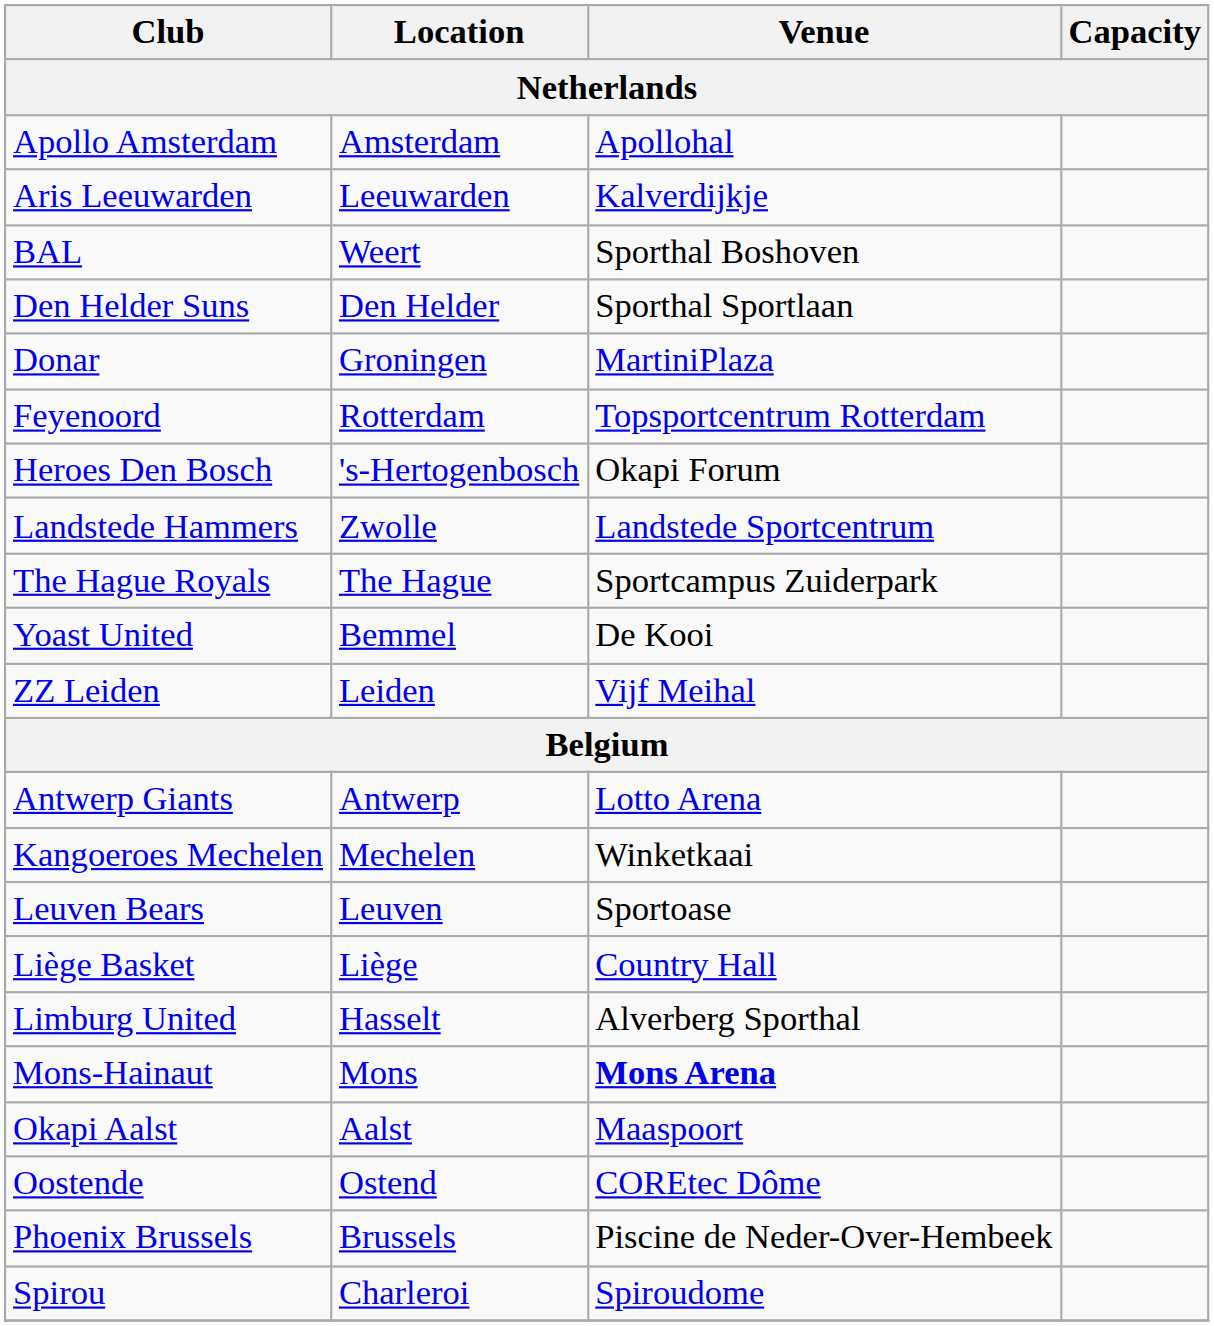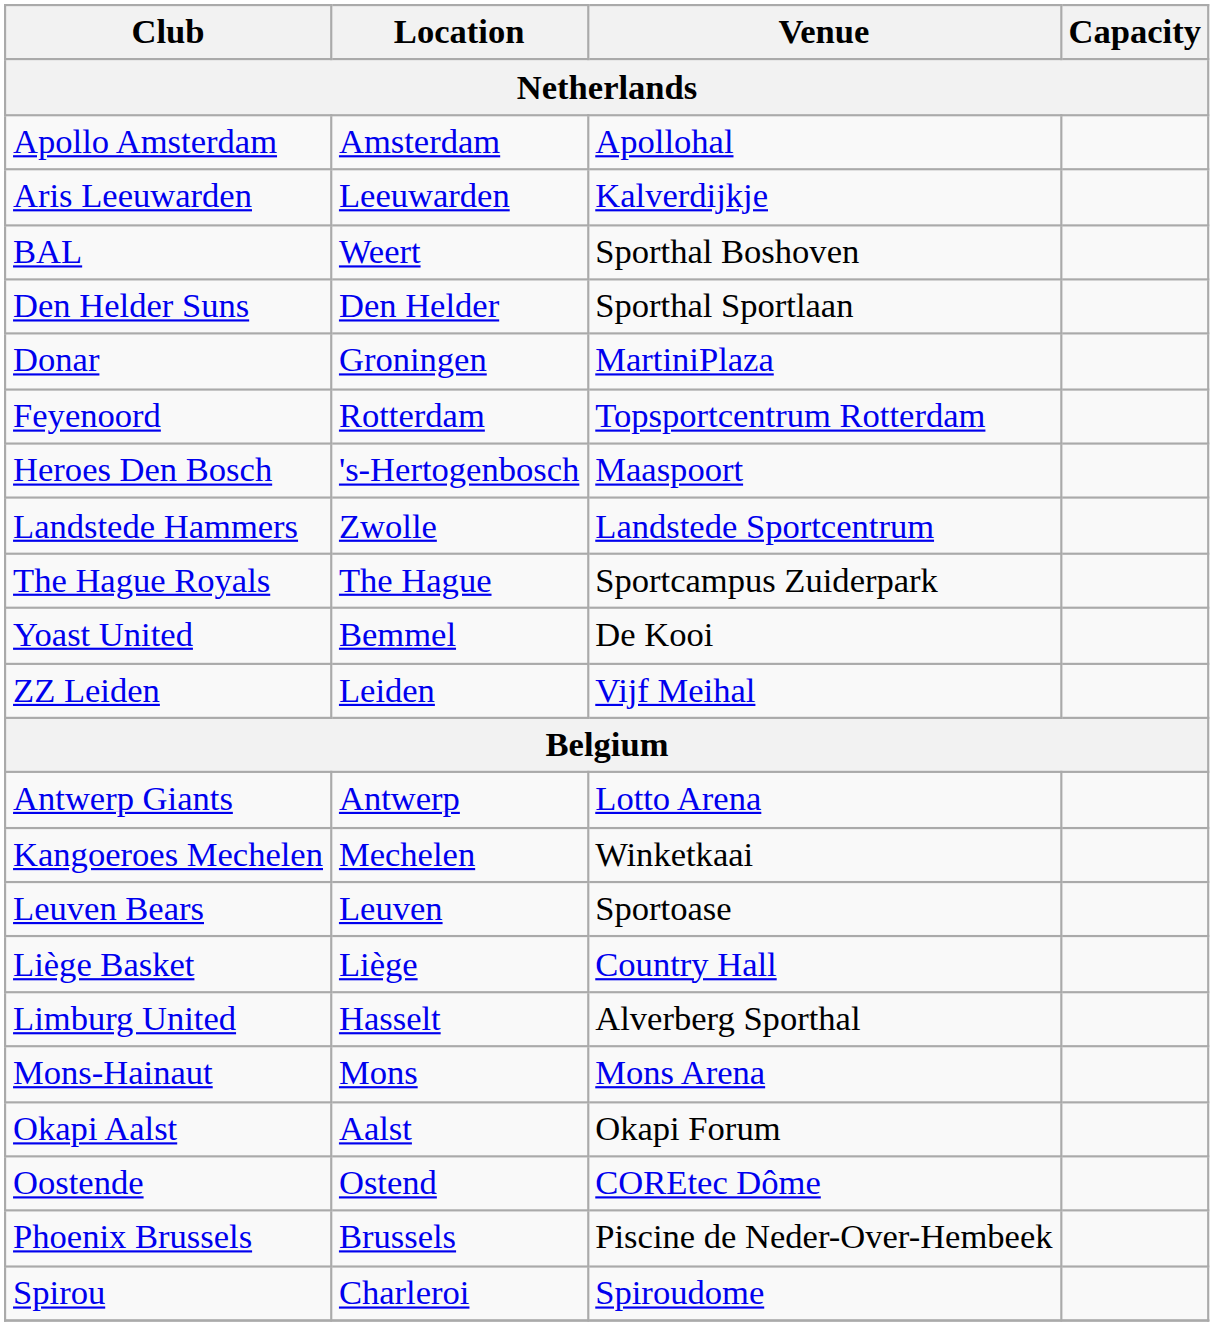 <table class="wikitable sortable">
 <tr>
 <th>Club</th>
 <th>Location</th>
 <th>Venue</th>
 <th>Capacity</th>
 </tr>
 <tr>
 <th colspan=4 class=sortbottom>Netherlands</th>
 </tr>
 <tr>
 <td><a href='#'>Apollo Amsterdam</a></td>
 <td><a href='#'>Amsterdam</a></td>
 <td><a href='#'>Apollohal</a></td>
 <td align=center></td>
 </tr>
 <tr>
 <td><a href='#'>Aris Leeuwarden</a></td>
 <td><a href='#'>Leeuwarden</a></td>
 <td><a href='#'>Kalverdijkje</a></td>
 <td align=center></td>
 </tr>
 <tr>
 <td><a href='#'>BAL</a></td>
 <td><a href='#'>Weert</a></td>
 <td>Sporthal Boshoven</td>
 <td align=center></td>
 </tr>
 <tr>
 <td><a href='#'>Den Helder Suns</a></td>
 <td><a href='#'>Den Helder</a></td>
 <td>Sporthal Sportlaan</td>
 <td align=center></td>
 </tr>
 <tr>
 <td><a href='#'>Donar</a></td>
 <td><a href='#'>Groningen</a></td>
 <td><a href='#'>MartiniPlaza</a></td>
 <td align=center></td>
 </tr>
 <tr>
 <td><a href='#'>Feyenoord</a></td>
 <td><a href='#'>Rotterdam</a></td>
 <td><a href='#'>Topsportcentrum Rotterdam</a></td>
 <td align=center></td>
 </tr>
 <tr>
 <td><a href='#'>Heroes Den Bosch</a></td>
 <td><a href='#'>'s-Hertogenbosch</a></td>
-<td>Okapi Forum</td>
+<td><a href='#'>Maaspoort</a></td>
 <td align=center></td>
 </tr>
 <tr>
 <td><a href='#'>Landstede Hammers</a></td>
 <td><a href='#'>Zwolle</a></td>
 <td><a href='#'>Landstede Sportcentrum</a></td>
 <td align=center></td>
 </tr>
 <tr>
 <td><a href='#'>The Hague Royals</a></td>
 <td><a href='#'>The Hague</a></td>
 <td>Sportcampus Zuiderpark</td>
 <td align=center></td>
 </tr>
 <tr>
 <td><a href='#'>Yoast United</a></td>
 <td><a href='#'>Bemmel</a></td>
 <td>De Kooi</td>
 <td align="center"></td>
 </tr>
 <tr>
 <td><a href='#'>ZZ Leiden</a></td>
 <td><a href='#'>Leiden</a></td>
 <td><a href='#'>Vijf Meihal</a></td>
 <td align=center></td>
 </tr>
 <tr>
 <th colspan=4 class=sortbottom>Belgium</th>
 </tr>
 <tr>
 <td><a href='#'>Antwerp Giants</a></td>
 <td><a href='#'>Antwerp</a></td>
 <td><a href='#'>Lotto Arena</a></td>
 <td align=center></td>
 </tr>
 <tr>
 <td><a href='#'>Kangoeroes Mechelen</a></td>
 <td><a href='#'>Mechelen</a></td>
 <td>Winketkaai</td>
 <td align=center></td>
 </tr>
 <tr>
 <td><a href='#'>Leuven Bears</a></td>
 <td><a href='#'>Leuven</a></td>
 <td>Sportoase</td>
 <td align=center></td>
 </tr>
 <tr>
 <td><a href='#'>Liège Basket</a></td>
 <td><a href='#'>Liège</a></td>
 <td><a href='#'>Country Hall</a></td>
 <td align=center></td>
 </tr>
 <tr>
 <td><a href='#'>Limburg United</a></td>
 <td><a href='#'>Hasselt</a></td>
 <td>Alverberg Sporthal</td>
 <td align=center></td>
 </tr>
 <tr>
 <td><a href='#'>Mons-Hainaut</a></td>
 <td><a href='#'>Mons</a></td>
-<td><strong><a href='#'>Mons Arena</a></strong></td>
+<td><a href='#'>Mons Arena</a></td>
 <td align=center></td>
 </tr>
 <tr>
 <td><a href='#'>Okapi Aalst</a></td>
 <td><a href='#'>Aalst</a></td>
-<td><a href='#'>Maaspoort</a></td>
+<td>Okapi Forum</td>
 <td align=center></td>
 </tr>
 <tr>
 <td><a href='#'>Oostende</a></td>
 <td><a href='#'>Ostend</a></td>
 <td><a href='#'>COREtec Dôme</a></td>
 <td align=center></td>
 </tr>
 <tr>
 <td><a href='#'>Phoenix Brussels</a></td>
 <td><a href='#'>Brussels</a></td>
 <td>Piscine de Neder-Over-Hembeek</td>
 <td align=center></td>
 </tr>
 <tr>
 <td><a href='#'>Spirou</a></td>
 <td><a href='#'>Charleroi</a></td>
 <td><a href='#'>Spiroudome</a></td>
 <td align=center></td>
 </tr>
 <tr>
 </tr>
 </table>
